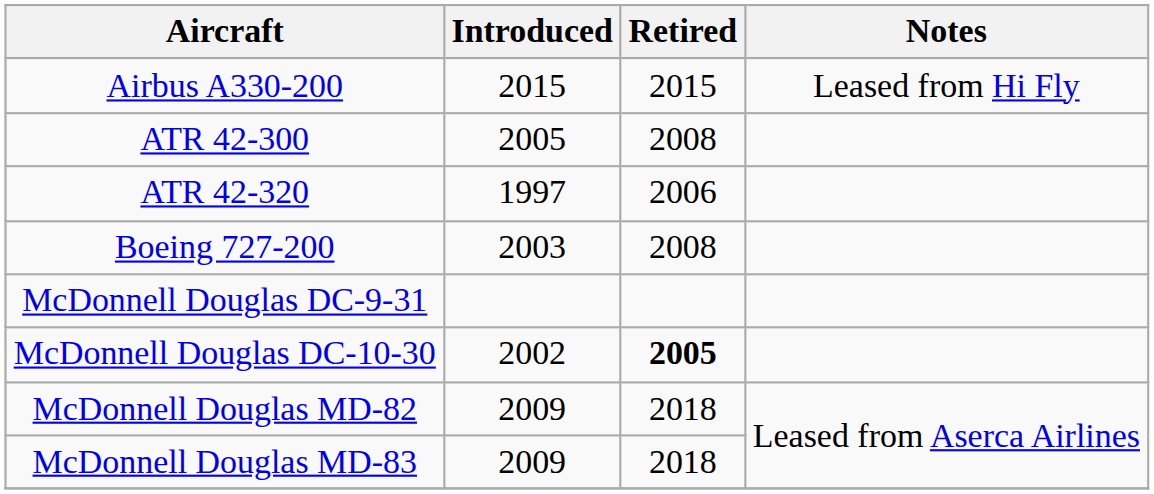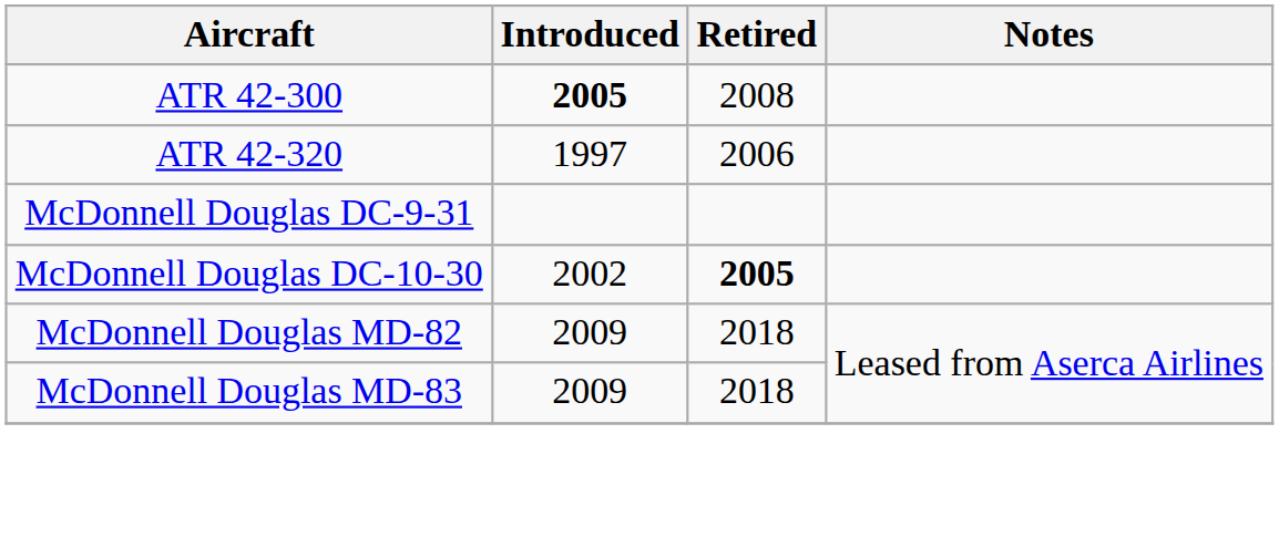 <table class="wikitable" style="margin:0.5em auto; text-align:center">
 <tr>
 <th>Aircraft</th>
 <th>Introduced</th>
 <th>Retired</th>
 <th>Notes</th>
 </tr>
 <tr>
-<td><a href='#'>Airbus A330-200</a></td>
-<td>2015</td>
-<td>2015</td>
-<td>Leased from <a href='#'>Hi Fly</a></td>
-</tr>
-<tr>
 <td><a href='#'>ATR 42-300</a></td>
-<td>2005</td>
+<td><strong>2005</strong></td>
 <td>2008</td>
 <td></td>
 </tr>
 <tr>
 <td><a href='#'>ATR 42-320</a></td>
 <td>1997</td>
 <td>2006</td>
-<td></td>
-</tr>
-<tr>
-<td><a href='#'>Boeing 727-200</a></td>
-<td>2003</td>
-<td>2008</td>
 <td></td>
 </tr>
 <tr>
 <td><a href='#'>McDonnell Douglas DC-9-31</a></td>
 <td></td>
 <td></td>
 <td></td>
 </tr>
 <tr>
 <td><a href='#'>McDonnell Douglas DC-10-30</a></td>
 <td>2002</td>
 <td><strong>2005</strong></td>
 <td></td>
 </tr>
 <tr>
 <td><a href='#'>McDonnell Douglas MD-82</a></td>
 <td>2009</td>
 <td>2018</td>
 <td rowspan=2>Leased from <a href='#'>Aserca Airlines</a></td>
 </tr>
 <tr>
 <td><a href='#'>McDonnell Douglas MD-83</a></td>
 <td>2009</td>
 <td>2018</td>
 </tr>
 <tr>
 </tr>
 </table>
